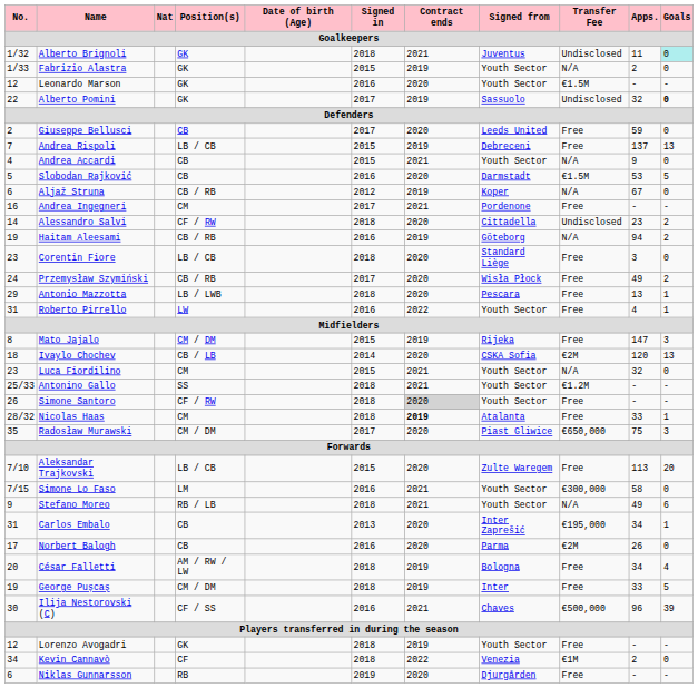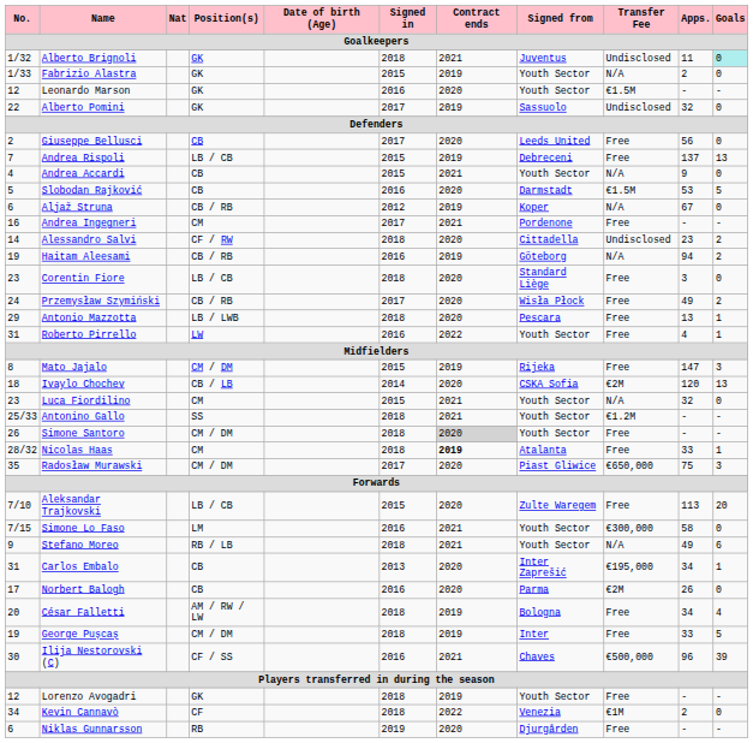 <table class="wikitable" style="text-align:left; font-size:90%; width:100%;">
 <tr>
 <th style="background:pink; color:black; text-align:center;">No.</th>
 <th style="background:pink; color:black; text-align:center;">Name</th>
 <th style="background:pink; color:black; text-align:center;">Nat</th>
 <th style="background:pink; color:black; text-align:center;">Position(s)</th>
 <th style="background:pink; color:black; text-align:center;">Date of birth (Age)</th>
 <th style="background:pink; color:black; text-align:center;">Signed in</th>
 <th style="background:pink; color:black; text-align:center;">Contract ends</th>
 <th style="background:pink; color:black; text-align:center;">Signed from</th>
 <th style="background:pink; color:black; text-align:center;">Transfer Fee</th>
 <th style="background:pink; color:black; text-align:center;">Apps.</th>
 <th style="background:pink; color:black; text-align:center;">Goals</th>
 </tr>
 <tr>
 <th colspan=11 style="background:#dcdcdc; text-align:center;">Goalkeepers</th>
 </tr>
 <tr>
 <td>1/32</td>
 <td><a href='#'>Alberto Brignoli</a></td>
 <td></td>
 <td><a href='#'>GK</a></td>
 <td></td>
 <td>2018</td>
 <td>2021</td>
 <td> <a href='#'>Juventus</a></td>
 <td>Undisclosed</td>
 <td>11</td>
 <td style="background: paleturquoise;">0</td>
 </tr>
 <tr>
 <td>1/33</td>
 <td><a href='#'>Fabrizio Alastra</a></td>
 <td></td>
 <td>GK</td>
 <td></td>
 <td>2015</td>
 <td>2019</td>
 <td> Youth Sector</td>
 <td>N/A</td>
 <td>2</td>
 <td>0</td>
 </tr>
 <tr>
 <td>12</td>
 <td>Leonardo Marson</td>
 <td></td>
 <td>GK</td>
 <td></td>
 <td>2016</td>
 <td>2020</td>
 <td> Youth Sector</td>
 <td>€1.5M</td>
 <td>-</td>
 <td>-</td>
 </tr>
 <tr>
 <td>22</td>
 <td><a href='#'>Alberto Pomini</a></td>
 <td></td>
 <td>GK</td>
 <td></td>
 <td>2017</td>
 <td>2019</td>
 <td> <a href='#'>Sassuolo</a></td>
 <td>Undisclosed</td>
 <td>32</td>
-<td><strong>0</strong></td>
+<td>0</td>
 </tr>
 <tr>
 <th colspan=11 style="background:#dcdcdc; text-align:center;">Defenders</th>
 </tr>
 <tr>
 <td>2</td>
 <td><a href='#'>Giuseppe Bellusci</a></td>
 <td></td>
 <td><a href='#'>CB</a></td>
 <td></td>
 <td>2017</td>
 <td>2020</td>
 <td> <a href='#'>Leeds United</a></td>
 <td>Free</td>
-<td>59</td>
+<td>56</td>
 <td>0</td>
 </tr>
 <tr>
 <td>7</td>
 <td><a href='#'>Andrea Rispoli</a></td>
 <td></td>
 <td>LB / CB</td>
 <td></td>
 <td>2015</td>
 <td>2019</td>
 <td> <a href='#'>Debreceni</a></td>
 <td>Free</td>
 <td>137</td>
 <td>13</td>
 </tr>
 <tr>
 <td>4</td>
 <td><a href='#'>Andrea Accardi</a></td>
 <td></td>
 <td>CB</td>
 <td></td>
 <td>2015</td>
 <td>2021</td>
 <td> Youth Sector</td>
 <td>N/A</td>
 <td>9</td>
 <td>0</td>
 </tr>
 <tr>
 <td>5</td>
 <td><a href='#'>Slobodan Rajković</a></td>
 <td></td>
 <td>CB</td>
 <td></td>
 <td>2016</td>
 <td>2020</td>
 <td> <a href='#'>Darmstadt</a></td>
 <td>€1.5M</td>
 <td>53</td>
 <td>5</td>
 </tr>
 <tr>
 <td>6</td>
 <td><a href='#'>Aljaž Struna</a></td>
 <td></td>
 <td>CB / RB</td>
 <td></td>
 <td>2012</td>
 <td>2019</td>
 <td> <a href='#'>Koper</a></td>
 <td>N/A</td>
 <td>67</td>
 <td>0</td>
 </tr>
 <tr>
 <td>16</td>
 <td><a href='#'>Andrea Ingegneri</a></td>
 <td></td>
 <td>CM</td>
 <td></td>
 <td>2017</td>
 <td>2021</td>
 <td> <a href='#'>Pordenone</a></td>
 <td>Free</td>
 <td>-</td>
 <td>-</td>
 </tr>
 <tr>
 <td>14</td>
 <td><a href='#'>Alessandro Salvi</a></td>
 <td></td>
 <td>CF / <a href='#'>RW</a></td>
 <td></td>
 <td>2018</td>
 <td>2020</td>
 <td> <a href='#'>Cittadella</a></td>
 <td>Undisclosed</td>
 <td>23</td>
 <td>2</td>
 </tr>
 <tr>
 <td>19</td>
 <td><a href='#'>Haitam Aleesami</a></td>
 <td></td>
 <td>CB / RB</td>
 <td></td>
 <td>2016</td>
 <td>2019</td>
 <td> <a href='#'>Göteborg</a></td>
 <td>N/A</td>
 <td>94</td>
 <td>2</td>
 </tr>
 <tr>
 <td>23</td>
 <td><a href='#'>Corentin Fiore</a></td>
 <td></td>
 <td>LB / CB</td>
 <td></td>
 <td>2018</td>
 <td>2020</td>
 <td> <a href='#'>Standard Liège</a></td>
 <td>Free</td>
 <td>3</td>
 <td>0</td>
 </tr>
 <tr>
 <td>24</td>
 <td><a href='#'>Przemysław Szymiński</a></td>
 <td></td>
 <td>CB / RB</td>
 <td></td>
 <td>2017</td>
 <td>2020</td>
 <td> <a href='#'>Wisła Płock</a></td>
 <td>Free</td>
 <td>49</td>
 <td>2</td>
 </tr>
 <tr>
 <td>29</td>
 <td><a href='#'>Antonio Mazzotta</a></td>
 <td></td>
 <td>LB / LWB</td>
 <td></td>
 <td>2018</td>
 <td>2020</td>
 <td> <a href='#'>Pescara</a></td>
 <td>Free</td>
 <td>13</td>
 <td>1</td>
 </tr>
 <tr>
 <td>31</td>
 <td><a href='#'>Roberto Pirrello</a></td>
 <td></td>
 <td><a href='#'>LW</a></td>
 <td></td>
 <td>2016</td>
 <td>2022</td>
 <td> Youth Sector</td>
 <td>Free</td>
 <td>4</td>
 <td>1</td>
 </tr>
 <tr>
 <th colspan=11 style="background:#dcdcdc; text-align:center;">Midfielders</th>
 </tr>
 <tr>
 <td>8</td>
 <td><a href='#'>Mato Jajalo</a></td>
 <td></td>
 <td><a href='#'>CM</a> / <a href='#'>DM</a></td>
 <td></td>
 <td>2015</td>
 <td>2019</td>
 <td> <a href='#'>Rijeka</a></td>
 <td>Free</td>
 <td>147</td>
 <td>3</td>
 </tr>
 <tr>
 <td>18</td>
 <td><a href='#'>Ivaylo Chochev</a></td>
 <td></td>
 <td>CB / <a href='#'>LB</a></td>
 <td></td>
 <td>2014</td>
 <td>2020</td>
 <td> <a href='#'>CSKA Sofia</a></td>
 <td>€2M</td>
 <td>120</td>
 <td>13</td>
 </tr>
 <tr>
 <td>23</td>
 <td><a href='#'>Luca Fiordilino</a></td>
 <td></td>
 <td>CM</td>
 <td></td>
 <td>2015</td>
 <td>2021</td>
 <td> Youth Sector</td>
 <td>N/A</td>
 <td>32</td>
 <td>0</td>
 </tr>
 <tr>
 <td>25/33</td>
 <td><a href='#'>Antonino Gallo</a></td>
 <td></td>
 <td>SS</td>
 <td></td>
 <td>2018</td>
 <td>2021</td>
 <td> Youth Sector</td>
 <td>€1.2M</td>
 <td>-</td>
 <td>-</td>
 </tr>
 <tr>
 <td>26</td>
 <td><a href='#'>Simone Santoro</a></td>
 <td></td>
-<td>CF / <a href='#'>RW</a></td>
+<td>CM / DM</td>
 <td></td>
 <td>2018</td>
 <td style="background: lightgrey;">2020</td>
 <td> Youth Sector</td>
 <td>Free</td>
 <td>-</td>
 <td>-</td>
 </tr>
 <tr>
 <td>28/32</td>
 <td><a href='#'>Nicolas Haas</a></td>
 <td></td>
 <td>CM</td>
 <td></td>
 <td>2018</td>
 <td><strong>2019</strong></td>
 <td> <a href='#'>Atalanta</a></td>
 <td>Free</td>
 <td>33</td>
 <td>1</td>
 </tr>
 <tr>
 <td>35</td>
 <td><a href='#'>Radosław Murawski</a></td>
 <td></td>
 <td>CM / DM</td>
 <td></td>
 <td>2017</td>
 <td>2020</td>
 <td> <a href='#'>Piast Gliwice</a></td>
 <td>€650,000</td>
 <td>75</td>
 <td>3</td>
 </tr>
 <tr>
 <th colspan=11 style="background:#dcdcdc; text-align:center;">Forwards</th>
 </tr>
 <tr>
 <td>7/10</td>
 <td><a href='#'>Aleksandar Trajkovski</a></td>
 <td></td>
 <td>LB / CB</td>
 <td></td>
 <td>2015</td>
 <td>2020</td>
 <td> <a href='#'>Zulte Waregem</a></td>
 <td>Free</td>
 <td>113</td>
 <td>20</td>
 </tr>
 <tr>
 <td>7/15</td>
 <td><a href='#'>Simone Lo Faso</a></td>
 <td></td>
 <td>LM</td>
 <td></td>
 <td>2016</td>
 <td>2021</td>
 <td> Youth Sector</td>
 <td>€300,000</td>
 <td>58</td>
 <td>0</td>
 </tr>
 <tr>
 <td>9</td>
 <td><a href='#'>Stefano Moreo</a></td>
 <td></td>
 <td>RB / LB</td>
 <td></td>
 <td>2018</td>
 <td>2021</td>
 <td> Youth Sector</td>
 <td>N/A</td>
 <td>49</td>
 <td>6</td>
 </tr>
 <tr>
 <td>31</td>
 <td><a href='#'>Carlos Embalo</a></td>
 <td></td>
 <td>CB</td>
 <td></td>
 <td>2013</td>
 <td>2020</td>
 <td> <a href='#'>Inter Zaprešić</a></td>
 <td>€195,000</td>
 <td>34</td>
 <td>1</td>
 </tr>
 <tr>
 <td>17</td>
 <td><a href='#'>Norbert Balogh</a></td>
 <td></td>
 <td>CB</td>
 <td></td>
 <td>2016</td>
 <td>2020</td>
 <td> <a href='#'>Parma</a></td>
 <td>€2M</td>
 <td>26</td>
 <td>0</td>
 </tr>
 <tr>
 <td>20</td>
 <td><a href='#'>César Falletti</a></td>
 <td></td>
 <td>AM / RW / LW</td>
 <td></td>
 <td>2018</td>
 <td>2019</td>
 <td> <a href='#'>Bologna</a></td>
 <td>Free</td>
 <td>34</td>
 <td>4</td>
 </tr>
 <tr>
 <td>19</td>
 <td><a href='#'>George Pușcaș</a></td>
 <td></td>
 <td>CM / DM</td>
 <td></td>
 <td>2018</td>
 <td>2019</td>
 <td> <a href='#'>Inter</a></td>
 <td>Free</td>
 <td>33</td>
 <td>5</td>
 </tr>
 <tr>
 <td>30</td>
 <td><a href='#'>Ilija Nestorovski</a> (<a href='#'>C</a>)</td>
 <td></td>
 <td>CF / SS</td>
 <td></td>
 <td>2016</td>
 <td>2021</td>
 <td> <a href='#'>Chaves</a></td>
 <td>€500,000</td>
 <td>96</td>
 <td>39</td>
 </tr>
 <tr>
 <th colspan=11 style="background:#DCDCDC; text-align:center;">Players transferred in during the season</th>
 </tr>
 <tr>
 <td>12</td>
 <td>Lorenzo Avogadri</td>
 <td></td>
 <td>GK</td>
 <td></td>
 <td>2018</td>
 <td>2019</td>
 <td> Youth Sector</td>
 <td>Free</td>
 <td>-</td>
 <td>-</td>
 </tr>
 <tr>
 <td>34</td>
 <td><a href='#'>Kevin Cannavò</a></td>
 <td></td>
 <td>CF</td>
 <td></td>
 <td>2018</td>
 <td>2022</td>
 <td> <a href='#'>Venezia</a></td>
 <td>€1M</td>
 <td>2</td>
 <td>0</td>
 </tr>
 <tr>
 <td>6</td>
 <td><a href='#'>Niklas Gunnarsson</a></td>
 <td></td>
 <td>RB</td>
 <td></td>
 <td>2019</td>
 <td>2020</td>
 <td> <a href='#'>Djurgården</a></td>
 <td>Free</td>
 <td>-</td>
 <td>-</td>
 </tr>
 </table>
